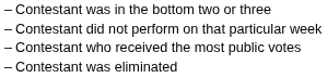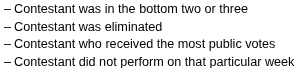 <table>
 <tr>
 <td> –</td>
 <td>Contestant was in the bottom two or three</td>
 </tr>
 <tr>
 <td> –</td>
-<td>Contestant did not perform on that particular week</td>
+<td>Contestant was eliminated</td>
 </tr>
 <tr>
 <td> –</td>
 <td>Contestant who received the most public votes</td>
 </tr>
 <tr>
 <td> –</td>
-<td>Contestant was eliminated</td>
+<td>Contestant did not perform on that particular week</td>
 </tr>
 </table>
